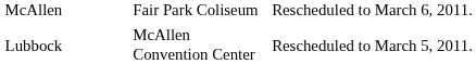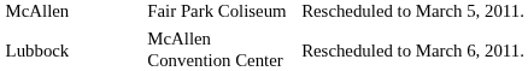 <table cellpadding="2" style="border:0 solid darkgrey; font-size:90%">
 <tr>
 <th style="width:150px;"></th>
 <th style="width:200px;"></th>
 <th style="width:200px;"></th>
 <th style="width:700px;"></th>
 </tr>
 <tr border="0">
 </tr>
 <tr>
 <td></td>
 <td>McAllen</td>
 <td>Fair Park Coliseum</td>
-<td>Rescheduled to March 6, 2011.</td>
+<td>Rescheduled to March 5, 2011.</td>
 </tr>
 <tr>
 <td></td>
 <td>Lubbock</td>
 <td>McAllen Convention Center</td>
-<td>Rescheduled to March 5, 2011.</td>
+<td>Rescheduled to March 6, 2011.</td>
 </tr>
 </table>
